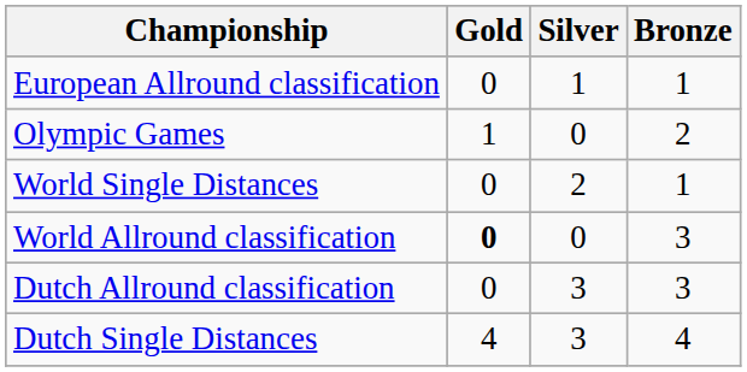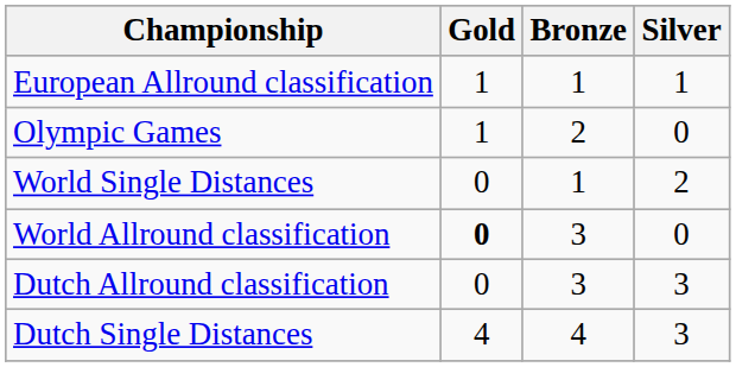 <table class="wikitable">
 <tr>
 <th>Championship</th>
 <th>Gold <br> </th>
+<th>Bronze <br> </th>
 <th>Silver <br> </th>
-<th>Bronze <br> </th>
 </tr>
 <tr>
 <td><a href='#'>European Allround classification</a></td>
-<td style="text-align:center">0</td>
+<td style="text-align:center">1</td>
 <td style="text-align:center">1</td>
 <td style="text-align:center">1</td>
 </tr>
 <tr>
 <td><a href='#'>Olympic Games</a></td>
 <td style="text-align:center">1</td>
+<td style="text-align:center">2</td>
 <td style="text-align:center">0</td>
-<td style="text-align:center">2</td>
 </tr>
 <tr>
 <td><a href='#'>World Single Distances</a></td>
 <td style="text-align:center">0</td>
+<td style="text-align:center">1</td>
 <td style="text-align:center">2</td>
-<td style="text-align:center">1</td>
 </tr>
 <tr>
 <td><a href='#'>World Allround classification</a></td>
 <td style="text-align:center"><strong>0</strong></td>
+<td style="text-align:center">3</td>
 <td style="text-align:center">0</td>
-<td style="text-align:center">3</td>
 </tr>
 <tr>
 <td><a href='#'>Dutch Allround classification</a></td>
 <td style="text-align:center">0</td>
 <td style="text-align:center">3</td>
 <td style="text-align:center">3</td>
 </tr>
 <tr>
 <td><a href='#'>Dutch Single Distances</a></td>
 <td style="text-align:center">4</td>
+<td style="text-align:center">4</td>
 <td style="text-align:center">3</td>
-<td style="text-align:center">4</td>
 </tr>
 </table>
